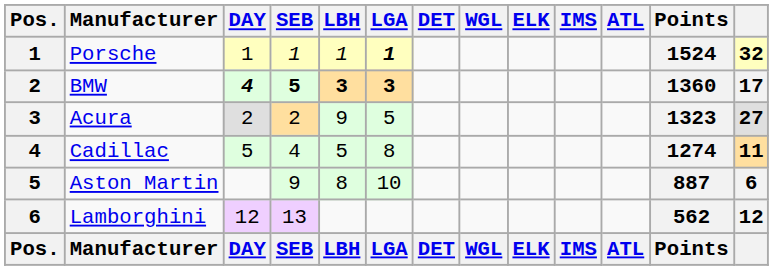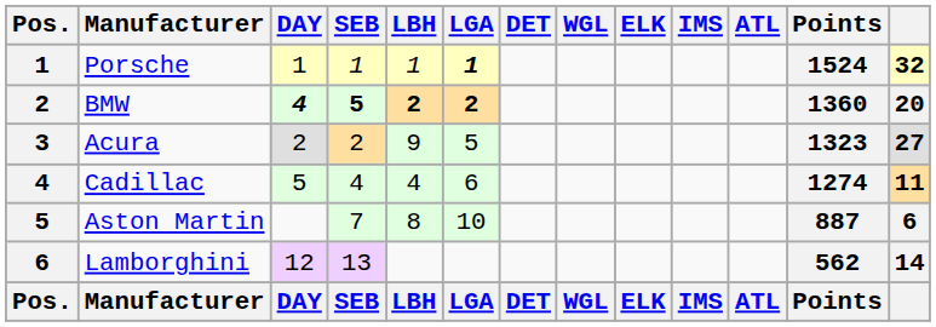 <table class="wikitable" style="font-size:85%;">
 <tr>
 <th>Pos.</th>
 <th>Manufacturer</th>
 <th><a href='#'>DAY</a></th>
 <th><a href='#'>SEB</a></th>
 <th><a href='#'>LBH</a></th>
 <th><a href='#'>LGA</a></th>
 <th><a href='#'>DET</a></th>
 <th><a href='#'>WGL</a></th>
 <th><a href='#'>ELK</a></th>
 <th><a href='#'>IMS</a></th>
 <th><a href='#'>ATL</a></th>
 <th>Points</th>
 <th></th>
 </tr>
 <tr>
 <th>1</th>
 <td> <a href='#'>Porsche</a></td>
 <td style="background:#ffffbf" align="center">1</td>
 <td style="background:#ffffbf" align="center"><em>1</em></td>
 <td style="background:#ffffbf" align="center"><em>1</em></td>
 <td style="background:#ffffbf" align="center"><strong><em>1</em></strong></td>
 <td style="background:#" align="center"></td>
 <td style="background:#" align="center"></td>
 <td style="background:#" align="center"></td>
 <td style="background:#" align="center"></td>
 <td style="background:#" align="center"></td>
 <th>1524</th>
 <th style="background:#ffffbf">32</th>
 </tr>
 <tr>
 <th>2</th>
 <td> <a href='#'>BMW</a></td>
 <td style="background:#dfffdf" align="center"><strong><em>4</em></strong></td>
 <td style="background:#dfffdf" align="center"><strong>5</strong></td>
-<td style="background:#ffdf9f" align="center"><strong>3</strong></td>
-<td style="background:#ffdf9f" align="center"><strong>3</strong></td>
+<td style="background:#ffdf9f" align="center"><strong>2</strong></td>
+<td style="background:#ffdf9f" align="center"><strong>2</strong></td>
 <td style="background:#" align="center"></td>
 <td style="background:#" align="center"></td>
 <td style="background:#" align="center"></td>
 <td style="background:#" align="center"></td>
 <td style="background:#" align="center"></td>
 <th>1360</th>
-<th>17</th>
+<th>20</th>
 </tr>
 <tr>
 <th>3</th>
 <td> <a href='#'>Acura</a></td>
 <td style="background:#dfdfdf" align="center">2</td>
 <td style="background:#ffdf9f" align="center">2</td>
 <td style="background:#dfffdf" align="center">9</td>
 <td style="background:#dfffdf" align="center">5</td>
 <td style="background:#" align="center"></td>
 <td style="background:#" align="center"></td>
 <td style="background:#" align="center"></td>
 <td style="background:#" align="center"></td>
 <td style="background:#" align="center"></td>
 <th>1323</th>
 <th style="background:#dfdfdf">27</th>
 </tr>
 <tr>
 <th>4</th>
 <td> <a href='#'>Cadillac</a></td>
 <td style="background:#dfffdf" align="center">5</td>
 <td style="background:#dfffdf" align="center">4</td>
-<td style="background:#dfffdf" align="center">5</td>
-<td style="background:#dfffdf" align="center">8</td>
+<td style="background:#dfffdf" align="center">4</td>
+<td style="background:#dfffdf" align="center">6</td>
 <td style="background:#" align="center"></td>
 <td style="background:#" align="center"></td>
 <td style="background:#" align="center"></td>
 <td style="background:#" align="center"></td>
 <td style="background:#" align="center"></td>
 <th>1274</th>
 <th style="background:#ffdf9f">11</th>
 </tr>
 <tr>
 <th>5</th>
 <td> <a href='#'>Aston Martin</a></td>
 <td></td>
-<td style="background:#dfffdf" align="center">9</td>
+<td style="background:#dfffdf" align="center">7</td>
 <td style="background:#dfffdf" align="center">8</td>
 <td style="background:#dfffdf" align="center">10</td>
 <td style="background:#" align="center"></td>
 <td style="background:#" align="center"></td>
 <td style="background:#" align="center"></td>
 <td style="background:#" align="center"></td>
 <td style="background:#" align="center"></td>
 <th>887</th>
 <th>6</th>
 </tr>
 <tr>
 <th>6</th>
 <td> <a href='#'>Lamborghini</a></td>
 <td style="background:#efcfff" align="center">12</td>
 <td style="background:#efcfff" align="center">13</td>
 <td></td>
 <td></td>
 <td style="background:#" align="center"></td>
 <td style="background:#" align="center"></td>
 <td style="background:#" align="center"></td>
 <td style="background:#" align="center"></td>
 <td style="background:#" align="center"></td>
 <th>562</th>
-<th>12</th>
+<th>14</th>
 </tr>
 <tr>
 <th>Pos.</th>
 <th>Manufacturer</th>
 <th><a href='#'>DAY</a></th>
 <th><a href='#'>SEB</a></th>
 <th><a href='#'>LBH</a></th>
 <th><a href='#'>LGA</a></th>
 <th><a href='#'>DET</a></th>
 <th><a href='#'>WGL</a></th>
 <th><a href='#'>ELK</a></th>
 <th><a href='#'>IMS</a></th>
 <th><a href='#'>ATL</a></th>
 <th>Points</th>
 <th></th>
 </tr>
 </table>
